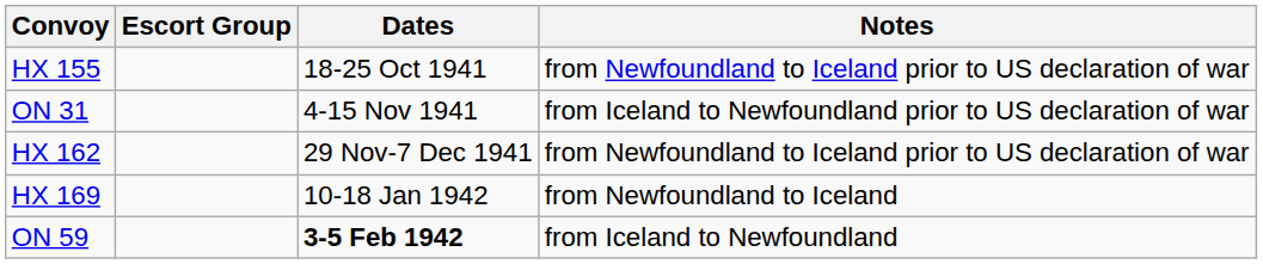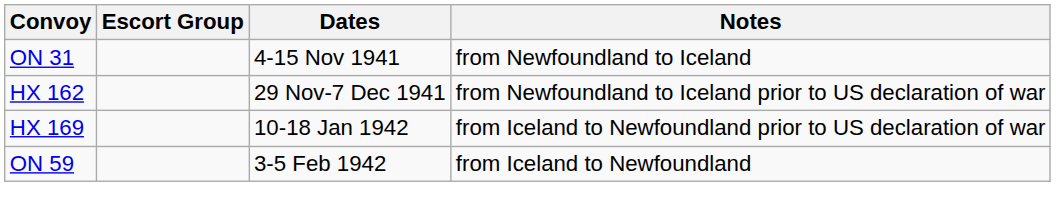 <table class="wikitable">
 <tr>
 <th>Convoy</th>
 <th>Escort Group</th>
 <th>Dates</th>
 <th>Notes</th>
 </tr>
 <tr>
-<td><a href='#'>HX 155</a></td>
-<td></td>
-<td>18-25 Oct 1941</td>
-<td>from <a href='#'>Newfoundland</a> to <a href='#'>Iceland</a> prior to US declaration of war</td>
-</tr>
-<tr>
 <td><a href='#'>ON 31</a></td>
 <td></td>
 <td>4-15 Nov 1941</td>
-<td>from Iceland to Newfoundland prior to US declaration of war</td>
+<td>from Newfoundland to Iceland</td>
 </tr>
 <tr>
 <td><a href='#'>HX 162</a></td>
 <td></td>
 <td>29 Nov-7 Dec 1941</td>
 <td>from Newfoundland to Iceland prior to US declaration of war</td>
 </tr>
 <tr>
 <td><a href='#'>HX 169</a></td>
 <td></td>
 <td>10-18 Jan 1942</td>
-<td>from Newfoundland to Iceland</td>
+<td>from Iceland to Newfoundland prior to US declaration of war</td>
 </tr>
 <tr>
 <td><a href='#'>ON 59</a></td>
 <td></td>
-<td><strong>3-5 Feb 1942</strong></td>
+<td>3-5 Feb 1942</td>
 <td>from Iceland to Newfoundland</td>
 </tr>
 </table>
